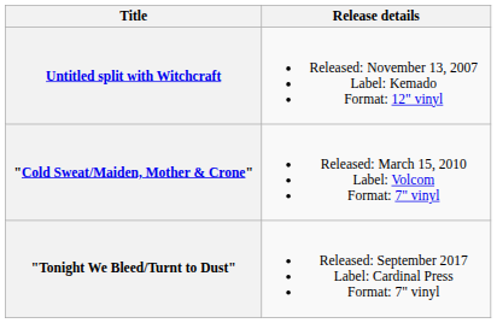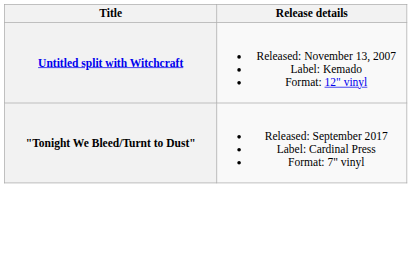 <table class="wikitable plainrowheaders" style="text-align:center;">
 <tr>
 <th scope="col" style="width:18em;">Title</th>
 <th scope="col" style="width:16em;">Release details</th>
 </tr>
 <tr>
 <th scope="row"><a href='#'>Untitled split with Witchcraft</a><br></th>
 <td><br><ul><li>Released: November 13, 2007</li><li>Label: Kemado</li><li>Format: <a href='#'>12" vinyl</a></li></ul></td>
 </tr>
 <tr>
-<th scope="row">"<a href='#'>Cold Sweat/Maiden, Mother & Crone</a>"<br></th>
-<td><br><ul><li>Released: March 15, 2010</li><li>Label: <a href='#'>Volcom</a></li><li>Format: <a href='#'>7" vinyl</a></li></ul></td>
-</tr>
-<tr>
 <th scope="row">"Tonight We Bleed/Turnt to Dust"<br></th>
 <td><br><ul><li>Released: September 2017</li><li>Label: Cardinal Press</li><li>Format: 7" vinyl</li></ul></td>
 </tr>
 </table>
